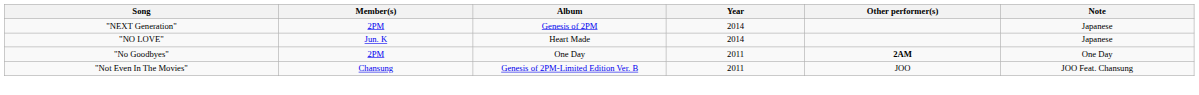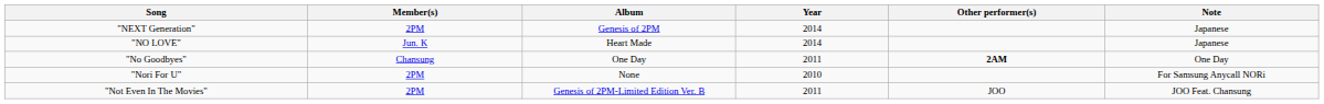 <table class="wikitable" style="margin:0.5em auto; clear:both; font-size:.9em; text-align:center; width:100%">
 <tr>
 <th width="500">Song</th>
 <th width="350">Member(s)</th>
 <th width="350">Album</th>
 <th width="250">Year</th>
 <th width="350">Other performer(s)</th>
 <th width="350">Note</th>
 </tr>
 <tr>
 <td>"NEXT Generation"</td>
 <td><a href='#'>2PM</a></td>
 <td><a href='#'>Genesis of 2PM</a></td>
 <td>2014</td>
 <td></td>
 <td>Japanese</td>
 </tr>
 <tr>
 <td>"NO LOVE"</td>
 <td><a href='#'>Jun. K</a></td>
 <td>Heart Made</td>
 <td>2014</td>
 <td></td>
 <td>Japanese</td>
 </tr>
 <tr>
 <td>"No Goodbyes"</td>
-<td><a href='#'>2PM</a></td>
+<td><a href='#'>Chansung</a></td>
 <td>One Day</td>
 <td>2011</td>
 <td><strong>2AM</strong></td>
 <td>One Day</td>
 </tr>
 <tr>
+<td>"Nori For U"</td>
+<td><a href='#'>2PM</a></td>
+<td>None</td>
+<td>2010</td>
+<td></td>
+<td>For Samsung Anycall NORi</td>
+</tr>
+<tr>
 <td>"Not Even In The Movies" <br></td>
-<td><a href='#'>Chansung</a></td>
+<td><a href='#'>2PM</a></td>
 <td><a href='#'>Genesis of 2PM-Limited Edition Ver. B</a></td>
 <td>2011</td>
 <td>JOO</td>
 <td>JOO Feat. Chansung</td>
 </tr>
 </table>
